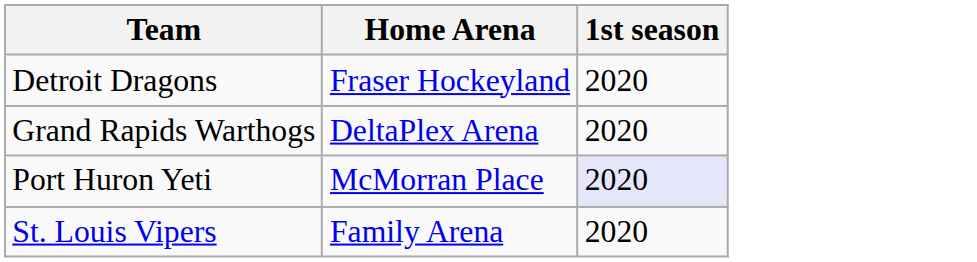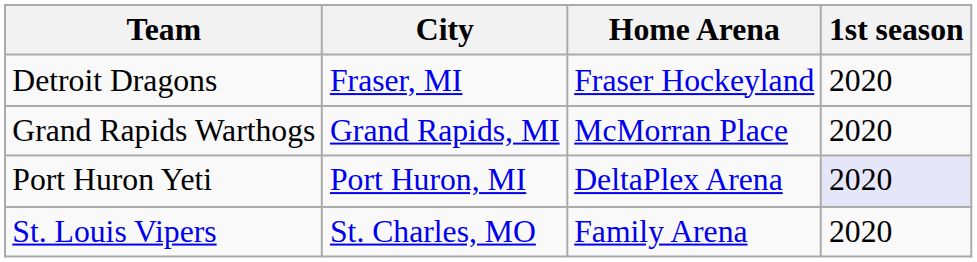 <table class="wikitable">
 <tr>
 <th>Team</th>
+<th>City</th>
 <th>Home Arena</th>
 <th>1st season</th>
 </tr>
 <tr>
 <td>Detroit Dragons</td>
+<td><a href='#'>Fraser, MI</a></td>
 <td><a href='#'>Fraser Hockeyland</a></td>
 <td>2020</td>
 </tr>
 <tr>
 <td>Grand Rapids Warthogs</td>
-<td><a href='#'>DeltaPlex Arena</a></td>
+<td><a href='#'>Grand Rapids, MI</a></td>
+<td><a href='#'>McMorran Place</a></td>
 <td>2020</td>
 </tr>
 <tr>
 <td>Port Huron Yeti</td>
-<td><a href='#'>McMorran Place</a></td>
+<td><a href='#'>Port Huron, MI</a></td>
+<td><a href='#'>DeltaPlex Arena</a></td>
 <td style="background: lavender;">2020</td>
 </tr>
 <tr>
 <td><a href='#'>St. Louis Vipers</a></td>
+<td><a href='#'>St. Charles, MO</a></td>
 <td><a href='#'>Family Arena</a></td>
 <td>2020</td>
 </tr>
 </table>
